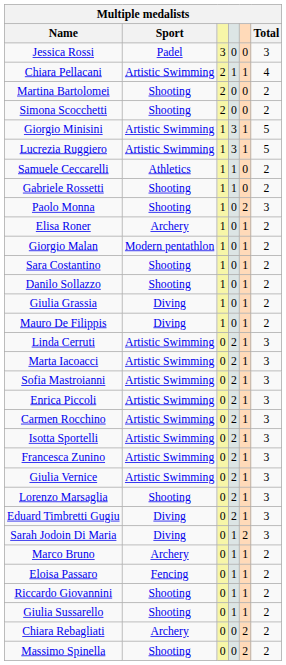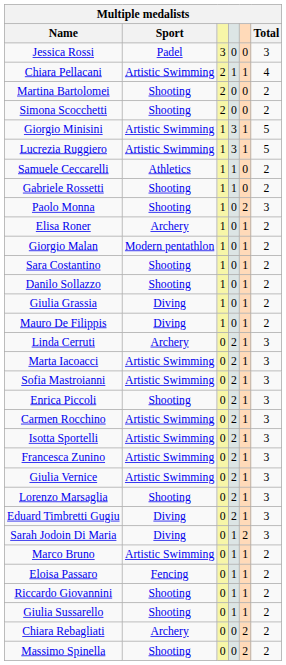 <table class="wikitable" style="font-size: 95%;">
 <tr style="background:#efefef;">
 <th colspan=7>Multiple medalists</th>
 </tr>
 <tr align=center>
 <th>Name</th>
 <th>Sport</th>
 <td style="background:#f7f6a8;"></td>
 <td style="background:#dce5e5;"></td>
 <td style="background:#ffdab9;"></td>
 <th>Total</th>
 </tr>
 <tr align=center>
 <td><a href='#'>Jessica Rossi</a></td>
 <td><a href='#'>Padel</a></td>
 <td style="background:#f7f6a8;">3</td>
 <td style="background:#dce5e5;">0</td>
 <td style="background:#ffdab9;">0</td>
 <td>3</td>
 </tr>
 <tr align=center>
 <td><a href='#'>Chiara Pellacani</a></td>
 <td><a href='#'>Artistic Swimming</a></td>
 <td style="background:#f7f6a8;">2</td>
 <td style="background:#dce5e5;">1</td>
 <td style="background:#ffdab9;">1</td>
 <td>4</td>
 </tr>
 <tr align=center>
 <td><a href='#'>Martina Bartolomei</a></td>
 <td><a href='#'>Shooting</a></td>
 <td style="background:#f7f6a8;">2</td>
 <td style="background:#dce5e5;">0</td>
 <td style="background:#ffdab9;">0</td>
 <td>2</td>
 </tr>
 <tr align=center>
 <td><a href='#'>Simona Scocchetti</a></td>
 <td><a href='#'>Shooting</a></td>
 <td style="background:#f7f6a8;">2</td>
 <td style="background:#dce5e5;">0</td>
 <td style="background:#ffdab9;">0</td>
 <td>2</td>
 </tr>
 <tr align=center>
 <td><a href='#'>Giorgio Minisini</a></td>
 <td><a href='#'>Artistic Swimming</a></td>
 <td style="background:#f7f6a8;">1</td>
 <td style="background:#dce5e5;">3</td>
 <td style="background:#ffdab9;">1</td>
 <td>5</td>
 </tr>
 <tr align=center>
 <td><a href='#'>Lucrezia Ruggiero</a></td>
 <td><a href='#'>Artistic Swimming</a></td>
 <td style="background:#f7f6a8;">1</td>
 <td style="background:#dce5e5;">3</td>
 <td style="background:#ffdab9;">1</td>
 <td>5</td>
 </tr>
 <tr align=center>
 <td><a href='#'>Samuele Ceccarelli</a></td>
 <td><a href='#'>Athletics</a></td>
 <td style="background:#f7f6a8;">1</td>
 <td style="background:#dce5e5;">1</td>
 <td style="background:#ffdab9;">0</td>
 <td>2</td>
 </tr>
 <tr align=center>
 <td><a href='#'>Gabriele Rossetti</a></td>
 <td><a href='#'>Shooting</a></td>
 <td style="background:#f7f6a8;">1</td>
 <td style="background:#dce5e5;">1</td>
 <td style="background:#ffdab9;">0</td>
 <td>2</td>
 </tr>
 <tr align=center>
 <td><a href='#'>Paolo Monna</a></td>
 <td><a href='#'>Shooting</a></td>
 <td style="background:#f7f6a8;">1</td>
 <td style="background:#dce5e5;">0</td>
 <td style="background:#ffdab9;">2</td>
 <td>3</td>
 </tr>
 <tr align=center>
 <td><a href='#'>Elisa Roner</a></td>
 <td><a href='#'>Archery</a></td>
 <td style="background:#f7f6a8;">1</td>
 <td style="background:#dce5e5;">0</td>
 <td style="background:#ffdab9;">1</td>
 <td>2</td>
 </tr>
 <tr align=center>
 <td><a href='#'>Giorgio Malan</a></td>
 <td><a href='#'>Modern pentathlon</a></td>
 <td style="background:#f7f6a8;">1</td>
 <td style="background:#dce5e5;">0</td>
 <td style="background:#ffdab9;">1</td>
 <td>2</td>
 </tr>
 <tr align=center>
 <td><a href='#'>Sara Costantino</a></td>
 <td><a href='#'>Shooting</a></td>
 <td style="background:#f7f6a8;">1</td>
 <td style="background:#dce5e5;">0</td>
 <td style="background:#ffdab9;">1</td>
 <td>2</td>
 </tr>
 <tr align=center>
 <td><a href='#'>Danilo Sollazzo</a></td>
 <td><a href='#'>Shooting</a></td>
 <td style="background:#f7f6a8;">1</td>
 <td style="background:#dce5e5;">0</td>
 <td style="background:#ffdab9;">1</td>
 <td>2</td>
 </tr>
 <tr align=center>
 <td><a href='#'>Giulia Grassia</a></td>
 <td><a href='#'>Diving</a></td>
 <td style="background:#f7f6a8;">1</td>
 <td style="background:#dce5e5;">0</td>
 <td style="background:#ffdab9;">1</td>
 <td>2</td>
 </tr>
 <tr align=center>
 <td><a href='#'>Mauro De Filippis</a></td>
 <td><a href='#'>Diving</a></td>
 <td style="background:#f7f6a8;">1</td>
 <td style="background:#dce5e5;">0</td>
 <td style="background:#ffdab9;">1</td>
 <td>2</td>
 </tr>
 <tr align=center>
 <td><a href='#'>Linda Cerruti</a></td>
-<td><a href='#'>Artistic Swimming</a></td>
+<td><a href='#'>Archery</a></td>
 <td style="background:#f7f6a8;">0</td>
 <td style="background:#dce5e5;">2</td>
 <td style="background:#ffdab9;">1</td>
 <td>3</td>
 </tr>
 <tr align=center>
 <td><a href='#'>Marta Iacoacci</a></td>
 <td><a href='#'>Artistic Swimming</a></td>
 <td style="background:#f7f6a8;">0</td>
 <td style="background:#dce5e5;">2</td>
 <td style="background:#ffdab9;">1</td>
 <td>3</td>
 </tr>
 <tr align=center>
 <td><a href='#'>Sofia Mastroianni</a></td>
 <td><a href='#'>Artistic Swimming</a></td>
 <td style="background:#f7f6a8;">0</td>
 <td style="background:#dce5e5;">2</td>
 <td style="background:#ffdab9;">1</td>
 <td>3</td>
 </tr>
 <tr align=center>
 <td><a href='#'>Enrica Piccoli</a></td>
-<td><a href='#'>Artistic Swimming</a></td>
+<td><a href='#'>Shooting</a></td>
 <td style="background:#f7f6a8;">0</td>
 <td style="background:#dce5e5;">2</td>
 <td style="background:#ffdab9;">1</td>
 <td>3</td>
 </tr>
 <tr align=center>
 <td><a href='#'>Carmen Rocchino</a></td>
 <td><a href='#'>Artistic Swimming</a></td>
 <td style="background:#f7f6a8;">0</td>
 <td style="background:#dce5e5;">2</td>
 <td style="background:#ffdab9;">1</td>
 <td>3</td>
 </tr>
 <tr align=center>
 <td><a href='#'>Isotta Sportelli</a></td>
 <td><a href='#'>Artistic Swimming</a></td>
 <td style="background:#f7f6a8;">0</td>
 <td style="background:#dce5e5;">2</td>
 <td style="background:#ffdab9;">1</td>
 <td>3</td>
 </tr>
 <tr align=center>
 <td><a href='#'>Francesca Zunino</a></td>
 <td><a href='#'>Artistic Swimming</a></td>
 <td style="background:#f7f6a8;">0</td>
 <td style="background:#dce5e5;">2</td>
 <td style="background:#ffdab9;">1</td>
 <td>3</td>
 </tr>
 <tr align=center>
 <td><a href='#'>Giulia Vernice</a></td>
 <td><a href='#'>Artistic Swimming</a></td>
 <td style="background:#f7f6a8;">0</td>
 <td style="background:#dce5e5;">2</td>
 <td style="background:#ffdab9;">1</td>
 <td>3</td>
 </tr>
 <tr align=center>
 <td><a href='#'>Lorenzo Marsaglia</a></td>
 <td><a href='#'>Shooting</a></td>
 <td style="background:#f7f6a8;">0</td>
 <td style="background:#dce5e5;">2</td>
 <td style="background:#ffdab9;">1</td>
 <td>3</td>
 </tr>
 <tr align=center>
 <td><a href='#'>Eduard Timbretti Gugiu</a></td>
 <td><a href='#'>Diving</a></td>
 <td style="background:#f7f6a8;">0</td>
 <td style="background:#dce5e5;">2</td>
 <td style="background:#ffdab9;">1</td>
 <td>3</td>
 </tr>
 <tr align=center>
 <td><a href='#'>Sarah Jodoin Di Maria</a></td>
 <td><a href='#'>Diving</a></td>
 <td style="background:#f7f6a8;">0</td>
 <td style="background:#dce5e5;">1</td>
 <td style="background:#ffdab9;">2</td>
 <td>3</td>
 </tr>
 <tr align=center>
 <td><a href='#'>Marco Bruno</a></td>
-<td><a href='#'>Archery</a></td>
+<td><a href='#'>Artistic Swimming</a></td>
 <td style="background:#f7f6a8;">0</td>
 <td style="background:#dce5e5;">1</td>
 <td style="background:#ffdab9;">1</td>
 <td>2</td>
 </tr>
 <tr align=center>
 <td><a href='#'>Eloisa Passaro</a></td>
 <td><a href='#'>Fencing</a></td>
 <td style="background:#f7f6a8;">0</td>
 <td style="background:#dce5e5;">1</td>
 <td style="background:#ffdab9;">1</td>
 <td>2</td>
 </tr>
 <tr align=center>
 <td><a href='#'>Riccardo Giovannini</a></td>
 <td><a href='#'>Shooting</a></td>
 <td style="background:#f7f6a8;">0</td>
 <td style="background:#dce5e5;">1</td>
 <td style="background:#ffdab9;">1</td>
 <td>2</td>
 </tr>
 <tr align=center>
 <td><a href='#'>Giulia Sussarello</a></td>
 <td><a href='#'>Shooting</a></td>
 <td style="background:#f7f6a8;">0</td>
 <td style="background:#dce5e5;">1</td>
 <td style="background:#ffdab9;">1</td>
 <td>2</td>
 </tr>
 <tr align=center>
 <td><a href='#'>Chiara Rebagliati</a></td>
 <td><a href='#'>Archery</a></td>
 <td style="background:#f7f6a8;">0</td>
 <td style="background:#dce5e5;">0</td>
 <td style="background:#ffdab9;">2</td>
 <td>2</td>
 </tr>
 <tr align=center>
 <td><a href='#'>Massimo Spinella</a></td>
 <td><a href='#'>Shooting</a></td>
 <td style="background:#f7f6a8;">0</td>
 <td style="background:#dce5e5;">0</td>
 <td style="background:#ffdab9;">2</td>
 <td>2</td>
 </tr>
 </table>
